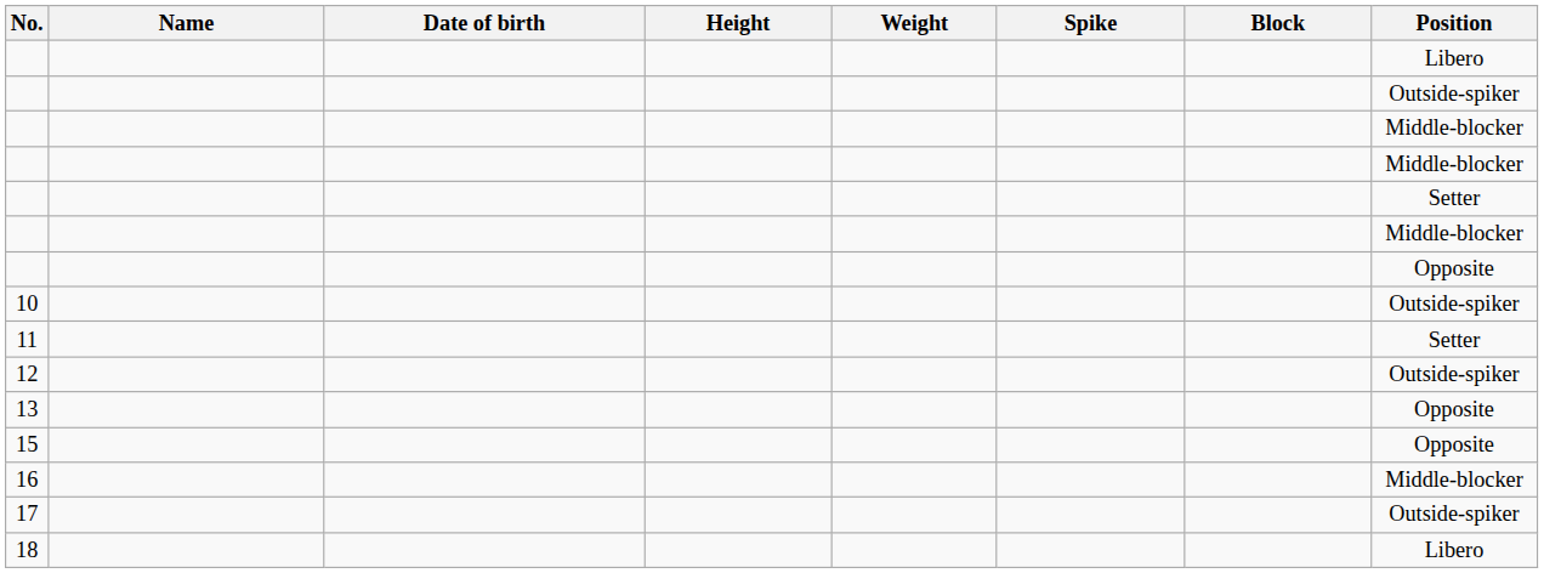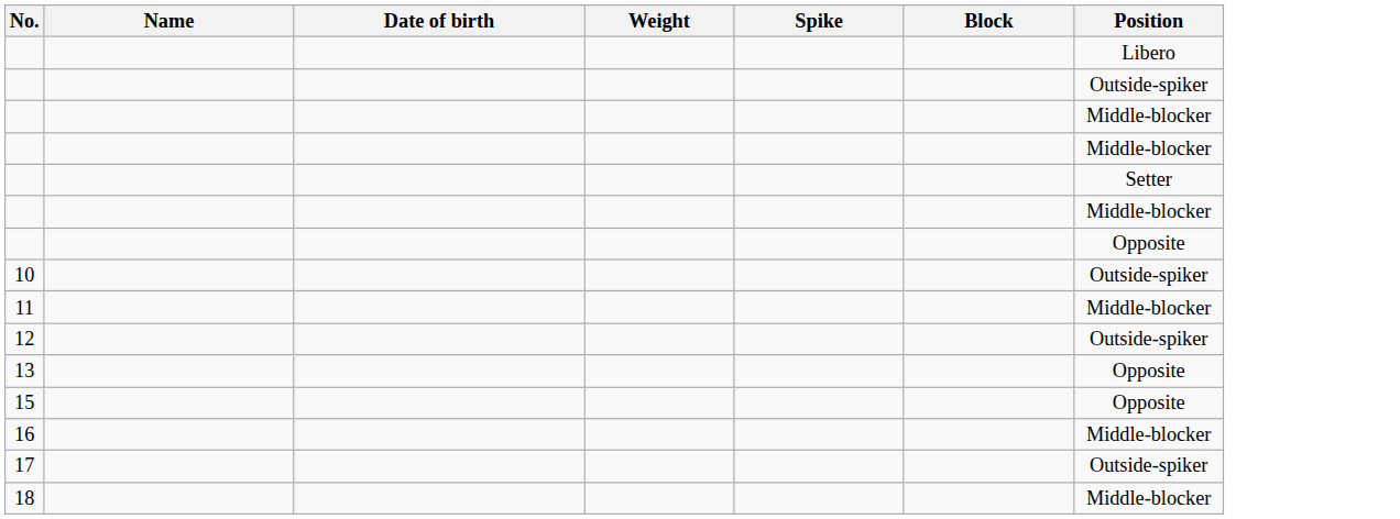 <table class="wikitable sortable" style="font-size:100%; text-align:center;">
 <tr>
 <th>No.</th>
 <th style="width:12em">Name</th>
 <th style="width:14em">Date of birth</th>
-<th style="width:8em">Height</th>
 <th style="width:7em">Weight</th>
 <th style="width:8em">Spike</th>
 <th style="width:8em">Block</th>
 <th style="width:7em">Position</th>
 </tr>
 <tr>
 <td></td>
 <td align=left> </td>
 <td align=right></td>
 <td></td>
 <td></td>
 <td></td>
-<td></td>
 <td>Libero</td>
 </tr>
 <tr>
 <td></td>
 <td align=left> </td>
 <td align=right></td>
-<td></td>
 <td></td>
 <td></td>
 <td></td>
 <td>Outside-spiker</td>
 </tr>
 <tr>
 <td></td>
 <td align=left> </td>
 <td align=right></td>
 <td></td>
 <td></td>
 <td></td>
-<td></td>
 <td>Middle-blocker</td>
 </tr>
 <tr>
 <td></td>
 <td align=left> </td>
 <td align=right></td>
-<td></td>
 <td></td>
 <td></td>
 <td></td>
 <td>Middle-blocker</td>
 </tr>
 <tr>
 <td></td>
 <td align=left> </td>
 <td align=right></td>
 <td></td>
 <td></td>
 <td></td>
-<td></td>
 <td>Setter</td>
 </tr>
 <tr>
 <td></td>
 <td align=left> </td>
 <td align=right></td>
-<td></td>
 <td></td>
 <td></td>
 <td></td>
 <td>Middle-blocker</td>
 </tr>
 <tr>
 <td></td>
 <td align=left> </td>
 <td align=right></td>
 <td></td>
 <td></td>
 <td></td>
-<td></td>
 <td>Opposite</td>
 </tr>
 <tr>
 <td>10</td>
 <td align=left> </td>
 <td align=right></td>
-<td></td>
 <td></td>
 <td></td>
 <td></td>
 <td>Outside-spiker</td>
 </tr>
 <tr>
 <td>11</td>
 <td align=left> </td>
 <td align=right></td>
 <td></td>
 <td></td>
 <td></td>
-<td></td>
-<td>Setter</td>
+<td>Middle-blocker</td>
 </tr>
 <tr>
 <td>12</td>
 <td align=left> </td>
 <td align=right></td>
-<td></td>
 <td></td>
 <td></td>
 <td></td>
 <td>Outside-spiker</td>
 </tr>
 <tr>
 <td>13</td>
 <td align=left> </td>
 <td align=right></td>
 <td></td>
 <td></td>
 <td></td>
-<td></td>
 <td>Opposite</td>
 </tr>
 <tr>
 <td>15</td>
 <td align=left> </td>
 <td align=right></td>
-<td></td>
 <td></td>
 <td></td>
 <td></td>
 <td>Opposite</td>
 </tr>
 <tr>
 <td>16</td>
 <td align=left> </td>
 <td align=right></td>
 <td></td>
 <td></td>
 <td></td>
-<td></td>
 <td>Middle-blocker</td>
 </tr>
 <tr>
 <td>17</td>
 <td align=left> </td>
 <td align=right></td>
-<td></td>
 <td></td>
 <td></td>
 <td></td>
 <td>Outside-spiker</td>
 </tr>
 <tr>
 <td>18</td>
 <td align=left> </td>
 <td align=right></td>
 <td></td>
 <td></td>
 <td></td>
-<td></td>
-<td>Libero</td>
+<td>Middle-blocker</td>
 </tr>
 </table>
